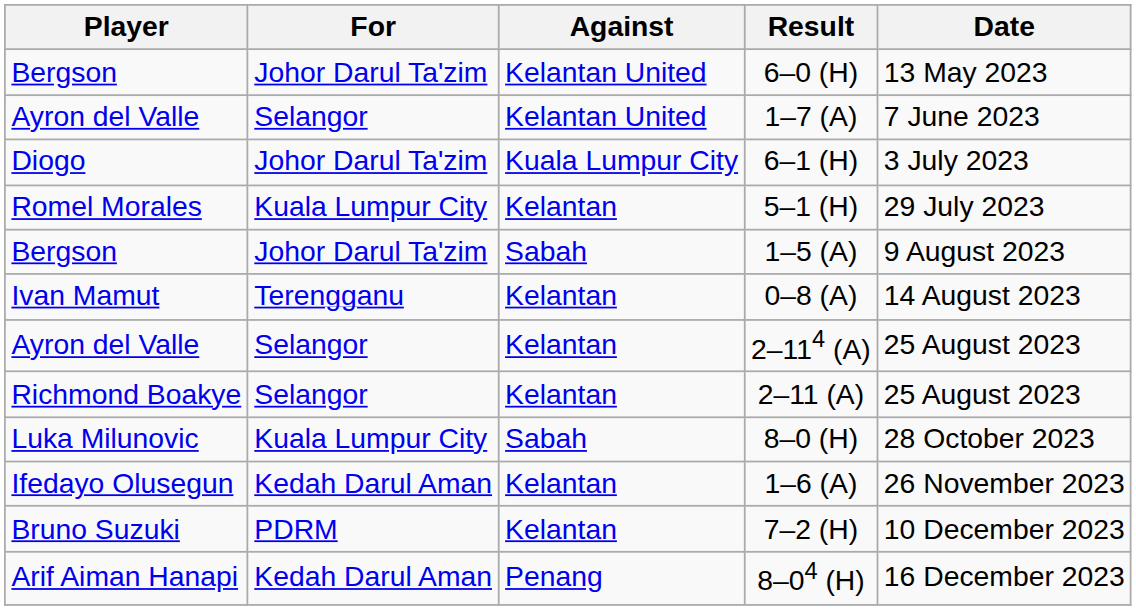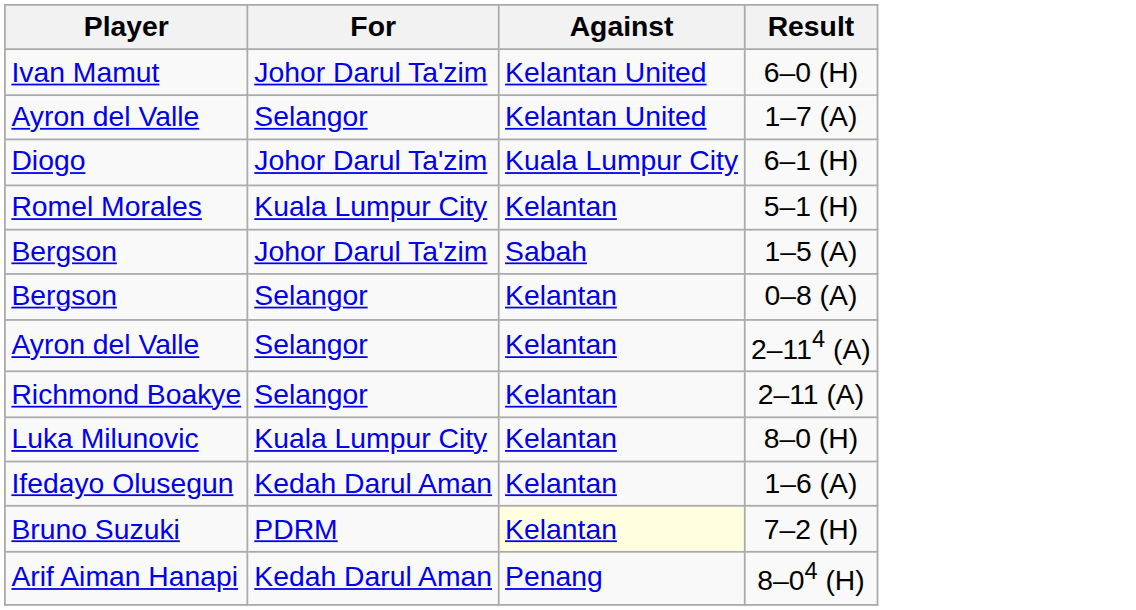 <table class="wikitable">
 <tr>
 <th>Player</th>
 <th>For</th>
 <th>Against</th>
 <th>Result</th>
-<th>Date</th>
 </tr>
 <tr>
-<td style="text-align:left;"> <a href='#'>Bergson</a></td>
+<td style="text-align:left;"> <a href='#'>Ivan Mamut</a></td>
 <td style="text-align:left;"><a href='#'>Johor Darul Ta'zim</a></td>
 <td style="text-align:left;"><a href='#'>Kelantan United</a></td>
 <td style="text-align:center;">6–0 (H)</td>
-<td>13 May 2023</td>
 </tr>
 <tr>
 <td style="text-align:left;"> <a href='#'>Ayron del Valle</a></td>
 <td style="text-align:left;"><a href='#'>Selangor</a></td>
 <td style="text-align:left;"><a href='#'>Kelantan United</a></td>
 <td style="text-align:center;">1–7 (A)</td>
-<td>7 June 2023</td>
 </tr>
 <tr>
 <td style="text-align:left;"> <a href='#'>Diogo</a></td>
 <td style="text-align:left;"><a href='#'>Johor Darul Ta'zim</a></td>
 <td style="text-align:left;"><a href='#'>Kuala Lumpur City</a></td>
 <td style="text-align:center;">6–1 (H)</td>
-<td>3 July 2023</td>
 </tr>
 <tr>
 <td style="text-align:left;"> <a href='#'>Romel Morales</a></td>
 <td style="text-align:left;"><a href='#'>Kuala Lumpur City</a></td>
 <td style="text-align:left;"><a href='#'>Kelantan</a></td>
 <td style="text-align:center;">5–1 (H)</td>
-<td>29 July 2023</td>
 </tr>
 <tr>
 <td style="text-align:left;"> <a href='#'>Bergson</a></td>
 <td style="text-align:left;"><a href='#'>Johor Darul Ta'zim</a></td>
 <td style="text-align:left;"><a href='#'>Sabah</a></td>
 <td style="text-align:center;">1–5 (A)</td>
-<td>9 August 2023</td>
 </tr>
 <tr>
-<td style="text-align:left;"> <a href='#'>Ivan Mamut</a></td>
-<td style="text-align:left;"><a href='#'>Terengganu</a></td>
+<td style="text-align:left;"> <a href='#'>Bergson</a></td>
+<td style="text-align:left;"><a href='#'>Selangor</a></td>
 <td style="text-align:left;"><a href='#'>Kelantan</a></td>
 <td style="text-align:center;">0–8 (A)</td>
-<td>14 August 2023</td>
 </tr>
 <tr>
 <td style="text-align:left;"> <a href='#'>Ayron del Valle</a></td>
 <td style="text-align:left;"><a href='#'>Selangor</a></td>
 <td style="text-align:left;"><a href='#'>Kelantan</a></td>
 <td style="text-align:center;">2–11<sup>4</sup> (A)</td>
-<td>25 August 2023</td>
 </tr>
 <tr>
 <td style="text-align:left;"> <a href='#'>Richmond Boakye</a></td>
 <td style="text-align:left;"><a href='#'>Selangor</a></td>
 <td style="text-align:left;"><a href='#'>Kelantan</a></td>
 <td style="text-align:center;">2–11 (A)</td>
-<td>25 August 2023</td>
 </tr>
 <tr>
 <td style="text-align:left;"> <a href='#'>Luka Milunovic</a></td>
 <td style="text-align:left;"><a href='#'>Kuala Lumpur City</a></td>
-<td style="text-align:left;"><a href='#'>Sabah</a></td>
+<td style="text-align:left;"><a href='#'>Kelantan</a></td>
 <td style="text-align:center;">8–0 (H)</td>
-<td>28 October 2023</td>
 </tr>
 <tr>
 <td style="text-align:left;"> <a href='#'>Ifedayo Olusegun</a></td>
 <td style="text-align:left;"><a href='#'>Kedah Darul Aman</a></td>
 <td style="text-align:left;"><a href='#'>Kelantan</a></td>
 <td style="text-align:center;">1–6 (A)</td>
-<td>26 November 2023</td>
 </tr>
 <tr>
 <td style="text-align:left;"> <a href='#'>Bruno Suzuki</a></td>
 <td style="text-align:left;"><a href='#'>PDRM</a></td>
-<td style="text-align:left;"><a href='#'>Kelantan</a></td>
+<td style="background: lightyellow; text-align:left;"><a href='#'>Kelantan</a></td>
 <td style="text-align:center;">7–2 (H)</td>
-<td>10 December 2023</td>
 </tr>
 <tr>
 <td style="text-align:left;"> <a href='#'>Arif Aiman Hanapi</a></td>
 <td style="text-align:left;"><a href='#'>Kedah Darul Aman</a></td>
 <td style="text-align:left;"><a href='#'>Penang</a></td>
 <td style="text-align:center;">8–0<sup>4</sup> (H)</td>
-<td>16 December 2023</td>
 </tr>
 </table>
